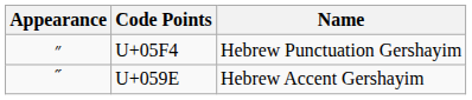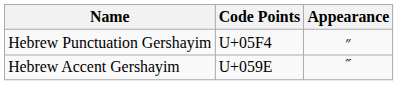 <table class="wikitable">
 <tr>
+<th>Name</th>
+<th>Code Points</th>
 <th>Appearance</th>
-<th>Code Points</th>
-<th>Name</th>
 </tr>
 <tr>
+<td>Hebrew Punctuation Gershayim</td>
+<td>U+05F4</td>
 <td style="text-align: center;">״</td>
-<td>U+05F4</td>
-<td>Hebrew Punctuation Gershayim</td>
 </tr>
 <tr>
+<td>Hebrew Accent Gershayim</td>
+<td>U+059E</td>
 <td style="text-align: center;">֞</td>
-<td>U+059E</td>
-<td>Hebrew Accent Gershayim</td>
 </tr>
 </table>
